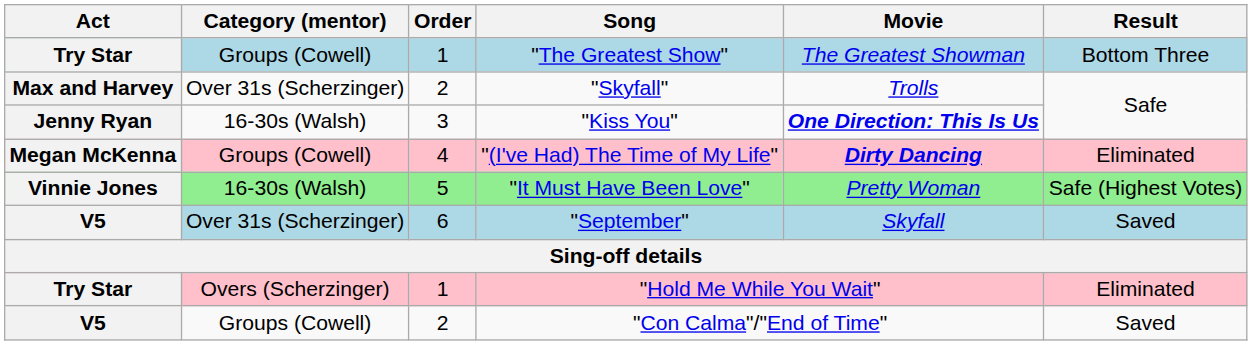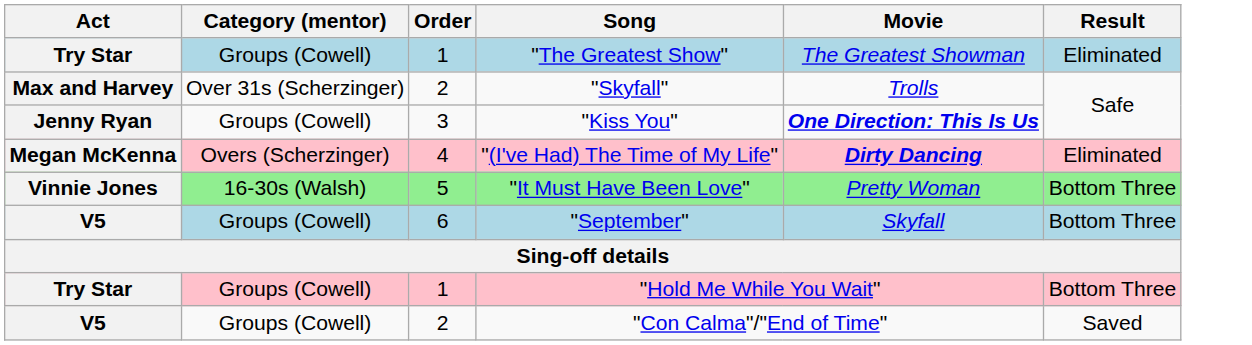 <table class="wikitable plainrowheaders" style="text-align:center;">
 <tr>
 <th scope="col">Act</th>
 <th scope="col">Category (mentor)</th>
 <th scope="col">Order</th>
 <th scope="col">Song</th>
 <th scope="col">Movie</th>
 <th scope="col">Result</th>
 </tr>
 <tr style="background:lightblue;">
 <th scope="row">Try Star</th>
 <td>Groups (Cowell)</td>
 <td>1</td>
 <td>"<a href='#'>The Greatest Show</a>"</td>
 <td><em><a href='#'>The Greatest Showman</a></em></td>
-<td>Bottom Three</td>
+<td>Eliminated</td>
 </tr>
 <tr>
 <th scope="row">Max and Harvey</th>
 <td>Over 31s (Scherzinger)</td>
 <td>2</td>
 <td>"<a href='#'>Skyfall</a>"</td>
 <td><em><a href='#'>Trolls</a></em></td>
 <td rowspan=2>Safe</td>
 </tr>
 <tr>
 <th scope="row">Jenny Ryan</th>
-<td>16-30s (Walsh)</td>
+<td>Groups (Cowell)</td>
 <td>3</td>
 <td>"<a href='#'>Kiss You</a>"</td>
 <td><strong><em><a href='#'>One Direction: This Is Us</a></em></strong></td>
 </tr>
 <tr style="background:pink;">
 <th scope="row">Megan McKenna</th>
-<td>Groups (Cowell)</td>
+<td>Overs (Scherzinger)</td>
 <td>4</td>
 <td>"<a href='#'>(I've Had) The Time of My Life</a>"</td>
 <td><strong><em><a href='#'>Dirty Dancing</a></em></strong></td>
 <td>Eliminated</td>
 </tr>
 <tr style="background:lightgreen;">
 <th scope="row">Vinnie Jones</th>
 <td>16-30s (Walsh)</td>
 <td>5</td>
 <td>"<a href='#'>It Must Have Been Love</a>"</td>
 <td><em><a href='#'>Pretty Woman</a></em></td>
-<td>Safe (Highest Votes)</td>
+<td>Bottom Three</td>
 </tr>
 <tr style="background:lightblue;">
 <th scope="row">V5</th>
-<td>Over 31s (Scherzinger)</td>
+<td>Groups (Cowell)</td>
 <td>6</td>
 <td>"<a href='#'>September</a>"</td>
 <td><em><a href='#'>Skyfall</a></em></td>
-<td>Saved</td>
+<td>Bottom Three</td>
 </tr>
 <tr>
 <th colspan="6">Sing-off details</th>
 </tr>
 <tr style="background:pink;">
 <th scope="row">Try Star</th>
-<td>Overs (Scherzinger)</td>
+<td>Groups (Cowell)</td>
 <td>1</td>
 <td colspan="2">"<a href='#'>Hold Me While You Wait</a>"</td>
-<td>Eliminated</td>
+<td>Bottom Three</td>
 </tr>
 <tr>
 <th scope="row">V5</th>
 <td>Groups (Cowell)</td>
 <td>2</td>
 <td colspan="2">"<a href='#'>Con Calma</a>"/"<a href='#'>End of Time</a>"</td>
 <td>Saved</td>
 </tr>
 </table>
